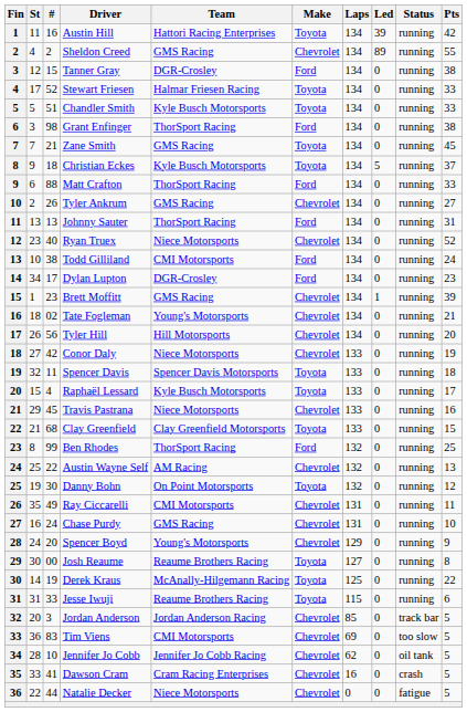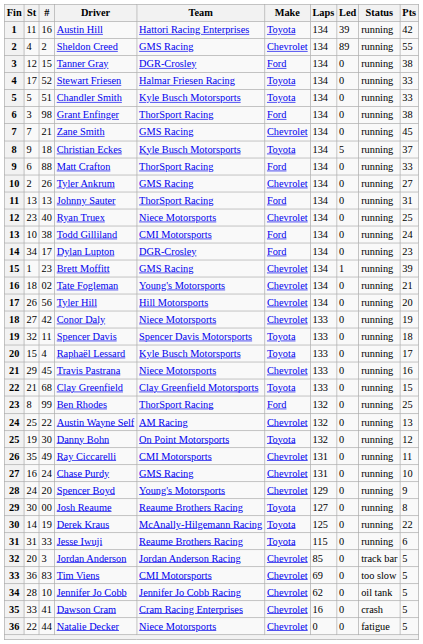 <table class="wikitable" style="font-size:95%">
 <tr>
 <th>Fin</th>
 <th>St</th>
 <th>#</th>
 <th>Driver</th>
 <th>Team</th>
 <th>Make</th>
 <th>Laps</th>
 <th>Led</th>
 <th>Status</th>
 <th>Pts</th>
 </tr>
 <tr>
 <th>1</th>
 <td>11</td>
 <td>16</td>
 <td><a href='#'>Austin Hill</a></td>
 <td><a href='#'>Hattori Racing Enterprises</a></td>
 <td><a href='#'>Toyota</a></td>
 <td>134</td>
 <td>39</td>
 <td>running</td>
 <td>42</td>
 </tr>
 <tr>
 <th>2</th>
 <td>4</td>
 <td>2</td>
 <td><a href='#'>Sheldon Creed</a></td>
 <td><a href='#'>GMS Racing</a></td>
 <td><a href='#'>Chevrolet</a></td>
 <td>134</td>
 <td>89</td>
 <td>running</td>
 <td>55</td>
 </tr>
 <tr>
 <th>3</th>
 <td>12</td>
 <td>15</td>
 <td><a href='#'>Tanner Gray</a></td>
 <td><a href='#'>DGR-Crosley</a></td>
 <td><a href='#'>Ford</a></td>
 <td>134</td>
 <td>0</td>
 <td>running</td>
 <td>38</td>
 </tr>
 <tr>
 <th>4</th>
 <td>17</td>
 <td>52</td>
 <td><a href='#'>Stewart Friesen</a></td>
 <td><a href='#'>Halmar Friesen Racing</a></td>
 <td><a href='#'>Toyota</a></td>
 <td>134</td>
 <td>0</td>
 <td>running</td>
 <td>33</td>
 </tr>
 <tr>
 <th>5</th>
 <td>5</td>
 <td>51</td>
 <td><a href='#'>Chandler Smith</a></td>
 <td><a href='#'>Kyle Busch Motorsports</a></td>
 <td><a href='#'>Toyota</a></td>
 <td>134</td>
 <td>0</td>
 <td>running</td>
 <td>33</td>
 </tr>
 <tr>
 <th>6</th>
 <td>3</td>
 <td>98</td>
 <td><a href='#'>Grant Enfinger</a></td>
 <td><a href='#'>ThorSport Racing</a></td>
 <td><a href='#'>Ford</a></td>
 <td>134</td>
 <td>0</td>
 <td>running</td>
 <td>38</td>
 </tr>
 <tr>
 <th>7</th>
 <td>7</td>
 <td>21</td>
 <td><a href='#'>Zane Smith</a></td>
 <td><a href='#'>GMS Racing</a></td>
-<td><a href='#'>Toyota</a></td>
+<td><a href='#'>Chevrolet</a></td>
 <td>134</td>
 <td>0</td>
 <td>running</td>
 <td>45</td>
 </tr>
 <tr>
 <th>8</th>
 <td>9</td>
 <td>18</td>
 <td><a href='#'>Christian Eckes</a></td>
 <td><a href='#'>Kyle Busch Motorsports</a></td>
 <td><a href='#'>Toyota</a></td>
 <td>134</td>
 <td>5</td>
 <td>running</td>
 <td>37</td>
 </tr>
 <tr>
 <th>9</th>
 <td>6</td>
 <td>88</td>
 <td><a href='#'>Matt Crafton</a></td>
 <td><a href='#'>ThorSport Racing</a></td>
 <td><a href='#'>Ford</a></td>
 <td>134</td>
 <td>0</td>
 <td>running</td>
 <td>33</td>
 </tr>
 <tr>
 <th>10</th>
 <td>2</td>
 <td>26</td>
 <td><a href='#'>Tyler Ankrum</a></td>
 <td><a href='#'>GMS Racing</a></td>
 <td><a href='#'>Chevrolet</a></td>
 <td>134</td>
 <td>0</td>
 <td>running</td>
 <td>27</td>
 </tr>
 <tr>
 <th>11</th>
 <td>13</td>
 <td>13</td>
 <td><a href='#'>Johnny Sauter</a></td>
 <td><a href='#'>ThorSport Racing</a></td>
 <td><a href='#'>Ford</a></td>
 <td>134</td>
 <td>0</td>
 <td>running</td>
 <td>31</td>
 </tr>
 <tr>
 <th>12</th>
 <td>23</td>
 <td>40</td>
 <td><a href='#'>Ryan Truex</a></td>
 <td><a href='#'>Niece Motorsports</a></td>
 <td><a href='#'>Chevrolet</a></td>
 <td>134</td>
 <td>0</td>
 <td>running</td>
-<td>52</td>
+<td>25</td>
 </tr>
 <tr>
 <th>13</th>
 <td>10</td>
 <td>38</td>
 <td><a href='#'>Todd Gilliland</a></td>
 <td><a href='#'>CMI Motorsports</a></td>
 <td><a href='#'>Ford</a></td>
 <td>134</td>
 <td>0</td>
 <td>running</td>
 <td>24</td>
 </tr>
 <tr>
 <th>14</th>
 <td>34</td>
 <td>17</td>
 <td><a href='#'>Dylan Lupton</a></td>
 <td><a href='#'>DGR-Crosley</a></td>
 <td><a href='#'>Ford</a></td>
 <td>134</td>
 <td>0</td>
 <td>running</td>
 <td>23</td>
 </tr>
 <tr>
 <th>15</th>
 <td>1</td>
 <td>23</td>
 <td><a href='#'>Brett Moffitt</a></td>
 <td><a href='#'>GMS Racing</a></td>
 <td><a href='#'>Chevrolet</a></td>
 <td>134</td>
 <td>1</td>
 <td>running</td>
 <td>39</td>
 </tr>
 <tr>
 <th>16</th>
 <td>18</td>
 <td>02</td>
 <td><a href='#'>Tate Fogleman</a></td>
 <td><a href='#'>Young's Motorsports</a></td>
 <td><a href='#'>Chevrolet</a></td>
 <td>134</td>
 <td>0</td>
 <td>running</td>
 <td>21</td>
 </tr>
 <tr>
 <th>17</th>
 <td>26</td>
 <td>56</td>
 <td><a href='#'>Tyler Hill</a></td>
 <td><a href='#'>Hill Motorsports</a></td>
 <td><a href='#'>Chevrolet</a></td>
 <td>134</td>
 <td>0</td>
 <td>running</td>
 <td>20</td>
 </tr>
 <tr>
 <th>18</th>
 <td>27</td>
 <td>42</td>
 <td><a href='#'>Conor Daly</a></td>
 <td><a href='#'>Niece Motorsports</a></td>
 <td><a href='#'>Chevrolet</a></td>
 <td>133</td>
 <td>0</td>
 <td>running</td>
 <td>19</td>
 </tr>
 <tr>
 <th>19</th>
 <td>32</td>
 <td>11</td>
 <td><a href='#'>Spencer Davis</a></td>
 <td><a href='#'>Spencer Davis Motorsports</a></td>
 <td><a href='#'>Toyota</a></td>
 <td>133</td>
 <td>0</td>
 <td>running</td>
 <td>18</td>
 </tr>
 <tr>
 <th>20</th>
 <td>15</td>
 <td>4</td>
 <td><a href='#'>Raphaël Lessard</a></td>
 <td><a href='#'>Kyle Busch Motorsports</a></td>
 <td><a href='#'>Toyota</a></td>
 <td>133</td>
 <td>0</td>
 <td>running</td>
 <td>17</td>
 </tr>
 <tr>
 <th>21</th>
 <td>29</td>
 <td>45</td>
 <td><a href='#'>Travis Pastrana</a></td>
 <td><a href='#'>Niece Motorsports</a></td>
 <td><a href='#'>Chevrolet</a></td>
 <td>133</td>
 <td>0</td>
 <td>running</td>
 <td>16</td>
 </tr>
 <tr>
 <th>22</th>
 <td>21</td>
 <td>68</td>
 <td><a href='#'>Clay Greenfield</a></td>
 <td><a href='#'>Clay Greenfield Motorsports</a></td>
 <td><a href='#'>Toyota</a></td>
 <td>133</td>
 <td>0</td>
 <td>running</td>
 <td>15</td>
 </tr>
 <tr>
 <th>23</th>
 <td>8</td>
 <td>99</td>
 <td><a href='#'>Ben Rhodes</a></td>
 <td><a href='#'>ThorSport Racing</a></td>
 <td><a href='#'>Ford</a></td>
 <td>132</td>
 <td>0</td>
 <td>running</td>
 <td>25</td>
 </tr>
 <tr>
 <th>24</th>
 <td>25</td>
 <td>22</td>
 <td><a href='#'>Austin Wayne Self</a></td>
 <td><a href='#'>AM Racing</a></td>
 <td><a href='#'>Chevrolet</a></td>
 <td>132</td>
 <td>0</td>
 <td>running</td>
 <td>13</td>
 </tr>
 <tr>
 <th>25</th>
 <td>19</td>
 <td>30</td>
 <td><a href='#'>Danny Bohn</a></td>
 <td><a href='#'>On Point Motorsports</a></td>
 <td><a href='#'>Toyota</a></td>
 <td>132</td>
 <td>0</td>
 <td>running</td>
 <td>12</td>
 </tr>
 <tr>
 <th>26</th>
 <td>35</td>
 <td>49</td>
 <td><a href='#'>Ray Ciccarelli</a></td>
 <td><a href='#'>CMI Motorsports</a></td>
 <td><a href='#'>Chevrolet</a></td>
 <td>131</td>
 <td>0</td>
 <td>running</td>
 <td>11</td>
 </tr>
 <tr>
 <th>27</th>
 <td>16</td>
 <td>24</td>
 <td><a href='#'>Chase Purdy</a></td>
 <td><a href='#'>GMS Racing</a></td>
 <td><a href='#'>Chevrolet</a></td>
 <td>131</td>
 <td>0</td>
 <td>running</td>
 <td>10</td>
 </tr>
 <tr>
 <th>28</th>
 <td>24</td>
 <td>20</td>
 <td><a href='#'>Spencer Boyd</a></td>
 <td><a href='#'>Young's Motorsports</a></td>
 <td><a href='#'>Chevrolet</a></td>
 <td>129</td>
 <td>0</td>
 <td>running</td>
 <td>9</td>
 </tr>
 <tr>
 <th>29</th>
 <td>30</td>
 <td>00</td>
 <td><a href='#'>Josh Reaume</a></td>
 <td><a href='#'>Reaume Brothers Racing</a></td>
 <td><a href='#'>Toyota</a></td>
 <td>127</td>
 <td>0</td>
 <td>running</td>
 <td>8</td>
 </tr>
 <tr>
 <th>30</th>
 <td>14</td>
 <td>19</td>
 <td><a href='#'>Derek Kraus</a></td>
 <td><a href='#'>McAnally-Hilgemann Racing</a></td>
 <td><a href='#'>Toyota</a></td>
 <td>125</td>
 <td>0</td>
 <td>running</td>
 <td>22</td>
 </tr>
 <tr>
 <th>31</th>
 <td>31</td>
 <td>33</td>
 <td><a href='#'>Jesse Iwuji</a></td>
 <td><a href='#'>Reaume Brothers Racing</a></td>
 <td><a href='#'>Toyota</a></td>
 <td>115</td>
 <td>0</td>
 <td>running</td>
 <td>6</td>
 </tr>
 <tr>
 <th>32</th>
 <td>20</td>
 <td>3</td>
 <td><a href='#'>Jordan Anderson</a></td>
 <td><a href='#'>Jordan Anderson Racing</a></td>
 <td><a href='#'>Chevrolet</a></td>
 <td>85</td>
 <td>0</td>
 <td>track bar</td>
 <td>5</td>
 </tr>
 <tr>
 <th>33</th>
 <td>36</td>
 <td>83</td>
 <td><a href='#'>Tim Viens</a></td>
 <td><a href='#'>CMI Motorsports</a></td>
 <td><a href='#'>Chevrolet</a></td>
 <td>69</td>
 <td>0</td>
 <td>too slow</td>
 <td>5</td>
 </tr>
 <tr>
 <th>34</th>
 <td>28</td>
 <td>10</td>
 <td><a href='#'>Jennifer Jo Cobb</a></td>
 <td><a href='#'>Jennifer Jo Cobb Racing</a></td>
 <td><a href='#'>Chevrolet</a></td>
 <td>62</td>
 <td>0</td>
 <td>oil tank</td>
 <td>5</td>
 </tr>
 <tr>
 <th>35</th>
 <td>33</td>
 <td>41</td>
 <td><a href='#'>Dawson Cram</a></td>
 <td><a href='#'>Cram Racing Enterprises</a></td>
 <td><a href='#'>Chevrolet</a></td>
 <td>16</td>
 <td>0</td>
 <td>crash</td>
 <td>5</td>
 </tr>
 <tr>
 <th>36</th>
 <td>22</td>
 <td>44</td>
 <td><a href='#'>Natalie Decker</a></td>
 <td><a href='#'>Niece Motorsports</a></td>
 <td><a href='#'>Chevrolet</a></td>
 <td>0</td>
 <td>0</td>
 <td>fatigue</td>
 <td>5</td>
 </tr>
 <tr>
 <th colspan="10"></th>
 </tr>
 </table>
